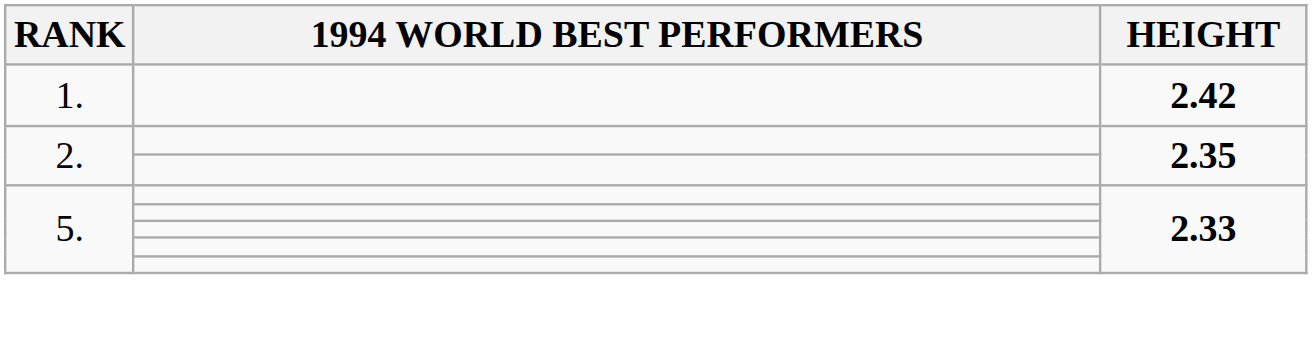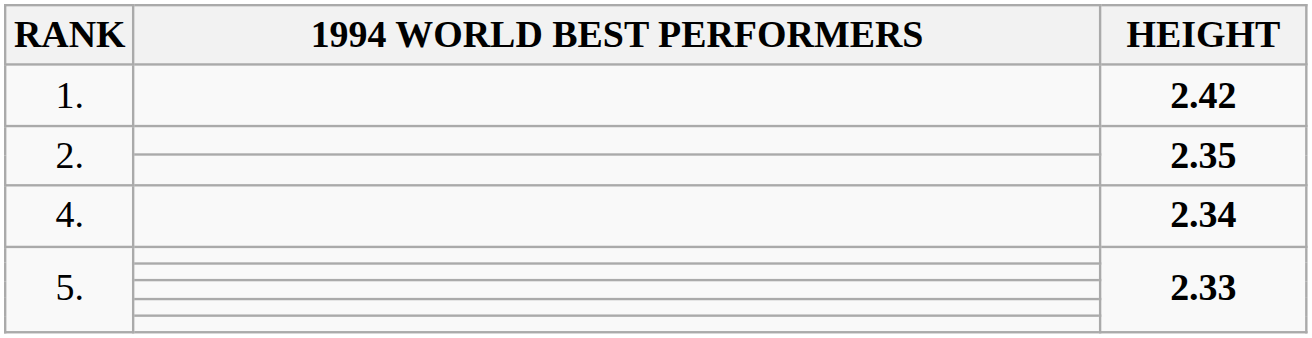 <table class=wikitable>
 <tr>
 <th>RANK</th>
 <th align="center" style="width: 25em">1994 WORLD BEST PERFORMERS</th>
 <th align="center" style="width: 5em">HEIGHT</th>
 </tr>
 <tr>
 <td align="center">1.</td>
 <td></td>
 <td align="center"><strong>2.42</strong></td>
 </tr>
 <tr>
 <td rowspan=2 align="center">2.</td>
 <td></td>
 <td rowspan=2 align="center"><strong>2.35</strong></td>
 </tr>
 <tr>
 <td></td>
 </tr>
 <tr>
+<td align="center">4.</td>
+<td></td>
+<td align="center"><strong>2.34</strong></td>
+</tr>
+<tr>
 <td rowspan=5 align="center">5.</td>
 <td></td>
 <td rowspan=5 align="center"><strong>2.33</strong></td>
 </tr>
 <tr>
 <td></td>
 </tr>
 <tr>
 <td></td>
 </tr>
 <tr>
 <td></td>
 </tr>
 <tr>
 <td></td>
 </tr>
 </table>
